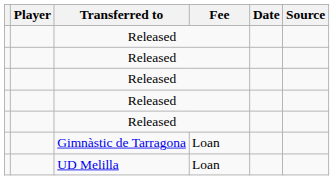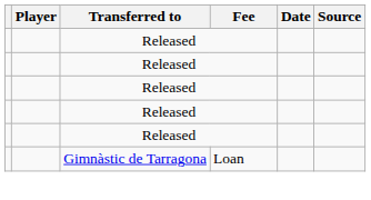 <table class="wikitable plainrowheaders sortable">
 <tr>
 <th></th>
 <th scope="col">Player</th>
 <th>Transferred to</th>
 <th style="width: 65px;">Fee</th>
 <th scope="col">Date</th>
 <th scope="col">Source</th>
 </tr>
 <tr>
 <td align="center"></td>
 <td></td>
 <td colspan="2" style="text-align: center;">Released</td>
 <td></td>
 <td></td>
 </tr>
 <tr>
 <td align="center"></td>
 <td></td>
 <td colspan="2" style="text-align: center;">Released</td>
 <td></td>
 <td></td>
 </tr>
 <tr>
 <td align="center"></td>
 <td></td>
 <td colspan="2" style="text-align: center;">Released</td>
 <td></td>
 <td></td>
 </tr>
 <tr>
 <td align="center"></td>
 <td></td>
 <td colspan="2" style="text-align: center;">Released</td>
 <td></td>
 <td></td>
 </tr>
 <tr>
 <td align="center"></td>
 <td></td>
 <td colspan="2" style="text-align: center;">Released</td>
 <td></td>
 <td></td>
 </tr>
 <tr>
 <td align="center"></td>
 <td></td>
 <td> <a href='#'>Gimnàstic de Tarragona</a></td>
 <td>Loan</td>
 <td></td>
 <td></td>
 </tr>
-<tr>
-<td align="center"></td>
-<td></td>
-<td> <a href='#'>UD Melilla</a></td>
-<td>Loan</td>
-<td></td>
-<td></td>
-</tr>
 </table>
